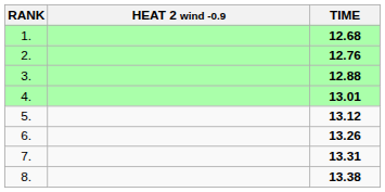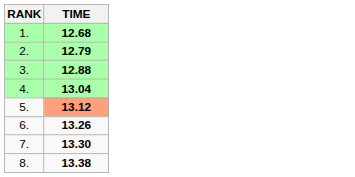 <table class="wikitable" style="border-collapse: collapse; font-size: 90%;">
 <tr>
 <th>RANK</th>
-<th style="width: 20em">HEAT 2 <small>wind -0.9</small></th>
 <th style="width: 5em">TIME</th>
 </tr>
 <tr style="background:#aaffaa;">
 <td align="center">1.</td>
-<td></td>
 <td align="center"><strong>12.68</strong></td>
 </tr>
 <tr style="background:#aaffaa;">
 <td align="center">2.</td>
-<td></td>
-<td align="center"><strong>12.76</strong></td>
+<td align="center"><strong>12.79</strong></td>
 </tr>
 <tr style="background:#aaffaa;">
 <td align="center">3.</td>
-<td></td>
 <td align="center"><strong>12.88</strong></td>
 </tr>
 <tr style="background:#aaffaa;">
 <td align="center">4.</td>
-<td></td>
-<td align="center"><strong>13.01</strong></td>
+<td align="center"><strong>13.04</strong></td>
 </tr>
 <tr>
 <td align="center">5.</td>
-<td></td>
-<td align="center"><strong>13.12</strong></td>
+<td align="center" style="background: lightsalmon;"><strong>13.12</strong></td>
 </tr>
 <tr>
 <td align="center">6.</td>
-<td></td>
 <td align="center"><strong>13.26</strong></td>
 </tr>
 <tr>
 <td align="center">7.</td>
-<td></td>
-<td align="center"><strong>13.31</strong></td>
+<td align="center"><strong>13.30</strong></td>
 </tr>
 <tr>
 <td align="center">8.</td>
-<td></td>
 <td align="center"><strong>13.38</strong></td>
 </tr>
 </table>
